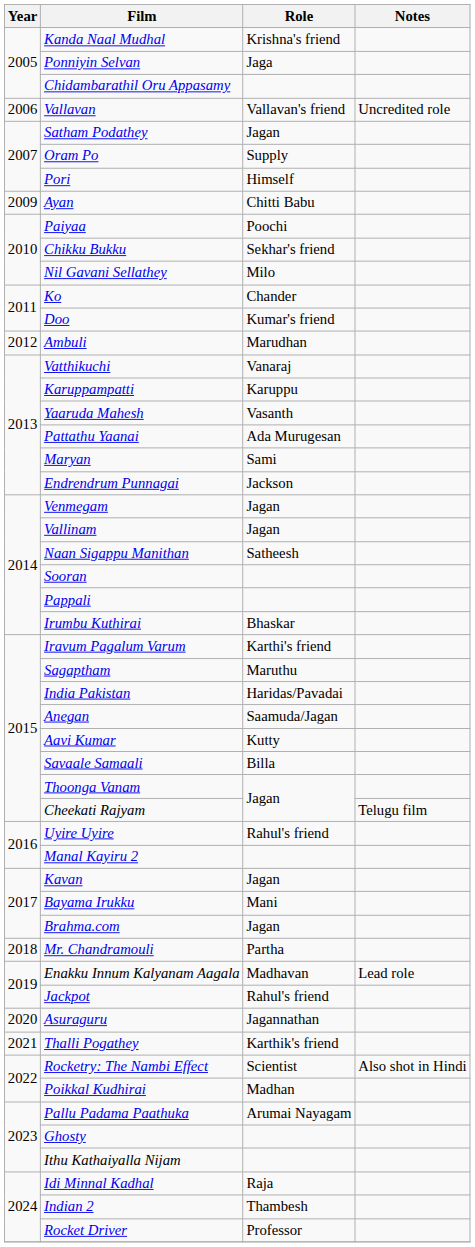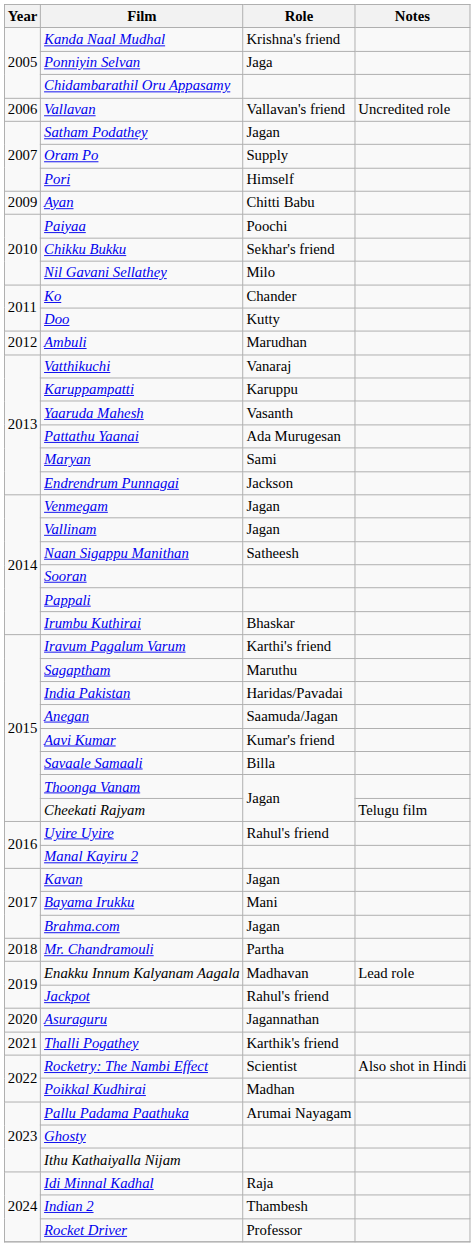 <table class="wikitable sortable">
 <tr>
 <th>Year</th>
 <th>Film</th>
 <th>Role</th>
 <th>Notes</th>
 </tr>
 <tr>
 <td rowspan="3">2005</td>
 <td><em><a href='#'>Kanda Naal Mudhal</a></em></td>
 <td>Krishna's friend</td>
 <td></td>
 </tr>
 <tr>
 <td><em><a href='#'>Ponniyin Selvan</a></em></td>
 <td>Jaga</td>
 <td></td>
 </tr>
 <tr>
 <td><em><a href='#'>Chidambarathil Oru Appasamy</a></em></td>
 <td></td>
 <td></td>
 </tr>
 <tr>
 <td>2006</td>
 <td><em><a href='#'>Vallavan</a></em></td>
 <td>Vallavan's friend</td>
 <td>Uncredited role</td>
 </tr>
 <tr>
 <td rowspan="3">2007</td>
 <td><em><a href='#'>Satham Podathey</a></em></td>
 <td>Jagan</td>
 <td></td>
 </tr>
 <tr>
 <td><em><a href='#'>Oram Po</a></em></td>
 <td>Supply</td>
 <td></td>
 </tr>
 <tr>
 <td><em><a href='#'>Pori</a></em></td>
 <td>Himself</td>
 <td></td>
 </tr>
 <tr>
 <td rowspan="1">2009</td>
 <td><em><a href='#'>Ayan</a></em></td>
 <td>Chitti Babu</td>
 <td></td>
 </tr>
 <tr>
 <td rowspan="3">2010</td>
 <td><em><a href='#'>Paiyaa</a></em></td>
 <td>Poochi</td>
 <td></td>
 </tr>
 <tr>
 <td><em><a href='#'>Chikku Bukku</a></em></td>
 <td>Sekhar's friend</td>
 <td></td>
 </tr>
 <tr>
 <td><em><a href='#'>Nil Gavani Sellathey</a></em></td>
 <td>Milo</td>
 <td></td>
 </tr>
 <tr>
 <td rowspan="2">2011</td>
 <td><em><a href='#'>Ko</a></em></td>
 <td>Chander</td>
 <td></td>
 </tr>
 <tr>
 <td><em><a href='#'>Doo</a></em></td>
-<td>Kumar's friend</td>
+<td>Kutty</td>
 <td></td>
 </tr>
 <tr>
 <td rowspan="1">2012</td>
 <td><em><a href='#'>Ambuli</a></em></td>
 <td>Marudhan</td>
 <td></td>
 </tr>
 <tr>
 <td rowspan="6">2013</td>
 <td><em><a href='#'>Vatthikuchi</a></em></td>
 <td>Vanaraj</td>
 <td></td>
 </tr>
 <tr>
 <td><em><a href='#'>Karuppampatti</a></em></td>
 <td>Karuppu</td>
 <td></td>
 </tr>
 <tr>
 <td><em><a href='#'>Yaaruda Mahesh</a></em></td>
 <td>Vasanth</td>
 <td></td>
 </tr>
 <tr>
 <td><em><a href='#'>Pattathu Yaanai</a></em></td>
 <td>Ada Murugesan</td>
 <td></td>
 </tr>
 <tr>
 <td><em><a href='#'>Maryan</a></em></td>
 <td>Sami</td>
 <td></td>
 </tr>
 <tr>
 <td><em><a href='#'>Endrendrum Punnagai</a></em></td>
 <td>Jackson</td>
 <td></td>
 </tr>
 <tr>
 <td rowspan="6">2014</td>
 <td><em><a href='#'>Venmegam</a></em></td>
 <td>Jagan</td>
 <td></td>
 </tr>
 <tr>
 <td><em><a href='#'>Vallinam</a></em></td>
 <td>Jagan</td>
 <td></td>
 </tr>
 <tr>
 <td><em><a href='#'>Naan Sigappu Manithan</a></em></td>
 <td>Satheesh</td>
 <td></td>
 </tr>
 <tr>
 <td><em><a href='#'>Sooran</a></em></td>
 <td></td>
 <td></td>
 </tr>
 <tr>
 <td><em><a href='#'>Pappali</a></em></td>
 <td></td>
 <td></td>
 </tr>
 <tr>
 <td><em><a href='#'>Irumbu Kuthirai</a></em></td>
 <td>Bhaskar</td>
 <td></td>
 </tr>
 <tr>
 <td rowspan="8">2015</td>
 <td><em><a href='#'>Iravum Pagalum Varum</a></em></td>
 <td>Karthi's friend</td>
 <td></td>
 </tr>
 <tr>
 <td><em><a href='#'>Sagaptham</a></em></td>
 <td>Maruthu</td>
 <td></td>
 </tr>
 <tr>
 <td><em><a href='#'>India Pakistan</a></em></td>
 <td>Haridas/Pavadai</td>
 <td></td>
 </tr>
 <tr>
 <td><em><a href='#'>Anegan</a></em></td>
 <td>Saamuda/Jagan</td>
 <td></td>
 </tr>
 <tr>
 <td><em><a href='#'>Aavi Kumar</a></em></td>
-<td>Kutty</td>
+<td>Kumar's friend</td>
 <td></td>
 </tr>
 <tr>
 <td><em><a href='#'>Savaale Samaali</a></em></td>
 <td>Billa</td>
 <td></td>
 </tr>
 <tr>
 <td><em><a href='#'>Thoonga Vanam</a></em></td>
 <td rowspan="2">Jagan</td>
 <td></td>
 </tr>
 <tr>
 <td><em> Cheekati Rajyam</em></td>
 <td>Telugu film</td>
 </tr>
 <tr>
 <td rowspan="2">2016</td>
 <td><em><a href='#'>Uyire Uyire</a></em></td>
 <td>Rahul's friend</td>
 <td></td>
 </tr>
 <tr>
 <td><em><a href='#'>Manal Kayiru 2</a></em></td>
 <td></td>
 <td></td>
 </tr>
 <tr>
 <td rowspan="3">2017</td>
 <td><em><a href='#'>Kavan</a></em></td>
 <td>Jagan</td>
 <td></td>
 </tr>
 <tr>
 <td><em><a href='#'>Bayama Irukku</a></em></td>
 <td>Mani</td>
 <td></td>
 </tr>
 <tr>
 <td><em><a href='#'>Brahma.com</a></em></td>
 <td>Jagan</td>
 <td></td>
 </tr>
 <tr>
 <td rowspan="1">2018</td>
 <td><em><a href='#'>Mr. Chandramouli</a></em></td>
 <td>Partha</td>
 <td><br></td>
 </tr>
 <tr>
 <td rowspan="2">2019</td>
 <td><em>Enakku Innum Kalyanam Aagala</em></td>
 <td>Madhavan</td>
 <td>Lead role</td>
 </tr>
 <tr>
 <td><em><a href='#'>Jackpot</a></em></td>
 <td>Rahul's friend</td>
 <td></td>
 </tr>
 <tr>
 <td rowspan="1">2020</td>
 <td><em><a href='#'>Asuraguru</a></em></td>
 <td>Jagannathan</td>
 <td></td>
 </tr>
 <tr>
 <td rowspan="1">2021</td>
 <td><em><a href='#'>Thalli Pogathey</a></em></td>
 <td>Karthik's friend</td>
 <td></td>
 </tr>
 <tr>
 <td rowspan="2">2022</td>
 <td><em><a href='#'>Rocketry: The Nambi Effect</a></em></td>
 <td>Scientist</td>
 <td>Also shot in Hindi</td>
 </tr>
 <tr>
 <td><em><a href='#'>Poikkal Kudhirai</a></em></td>
 <td>Madhan</td>
 <td></td>
 </tr>
 <tr>
 <td rowspan="3">2023</td>
 <td><em><a href='#'>Pallu Padama Paathuka</a></em></td>
 <td>Arumai Nayagam</td>
 <td></td>
 </tr>
 <tr>
 <td><a href='#'><em>Ghosty</em></a></td>
 <td></td>
 <td></td>
 </tr>
 <tr>
 <td><em>Ithu Kathaiyalla Nijam</em></td>
 <td></td>
 <td></td>
 </tr>
 <tr>
 <td rowspan="3">2024</td>
 <td><em><a href='#'>Idi Minnal Kadhal</a></em></td>
 <td>Raja</td>
 <td></td>
 </tr>
 <tr>
 <td><em><a href='#'>Indian 2</a></em></td>
 <td>Thambesh</td>
 <td></td>
 </tr>
 <tr>
 <td><em><a href='#'>Rocket Driver</a></em></td>
 <td>Professor</td>
 <td></td>
 </tr>
 <tr>
 </tr>
 </table>
